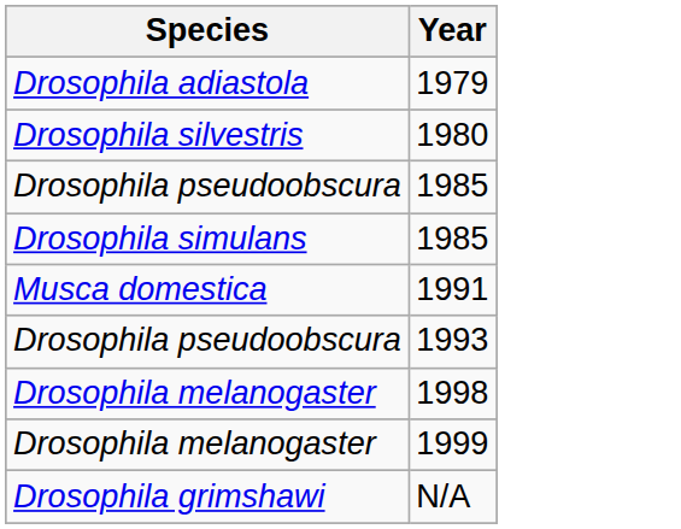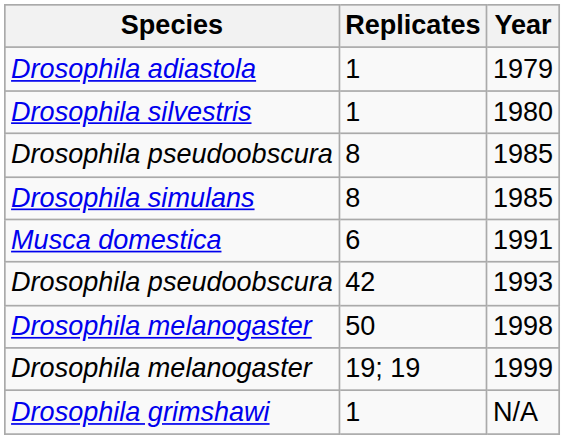 <table class="wikitable floatright">
 <tr>
 <th>Species</th>
+<th>Replicates</th>
 <th>Year</th>
 </tr>
 <tr>
 <td><em><a href='#'>Drosophila adiastola</a></em></td>
+<td>1</td>
 <td>1979</td>
 </tr>
 <tr>
 <td><em><a href='#'>Drosophila silvestris</a></em></td>
+<td>1</td>
 <td>1980</td>
 </tr>
 <tr>
 <td><em>Drosophila pseudoobscura</em></td>
+<td>8</td>
 <td>1985</td>
 </tr>
 <tr>
 <td><em><a href='#'>Drosophila simulans</a></em></td>
+<td>8</td>
 <td>1985</td>
 </tr>
 <tr>
 <td><em><a href='#'>Musca domestica</a></em></td>
+<td>6</td>
 <td>1991</td>
 </tr>
 <tr>
 <td><em>Drosophila pseudoobscura</em></td>
+<td>42</td>
 <td>1993</td>
 </tr>
 <tr>
 <td><em><a href='#'>Drosophila melanogaster</a></em></td>
+<td>50</td>
 <td>1998</td>
 </tr>
 <tr>
 <td><em>Drosophila melanogaster</em></td>
+<td>19; 19</td>
 <td>1999</td>
 </tr>
 <tr>
 <td><em><a href='#'>Drosophila grimshawi</a></em></td>
+<td>1</td>
 <td>N/A</td>
 </tr>
 </table>
